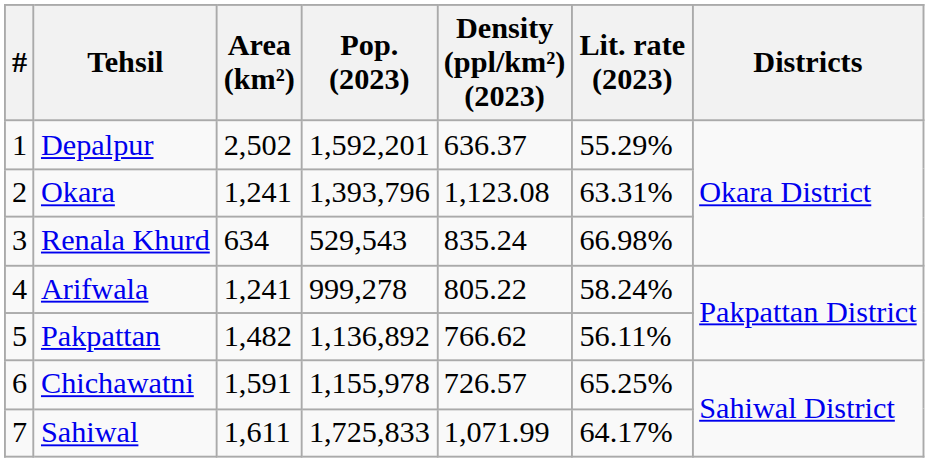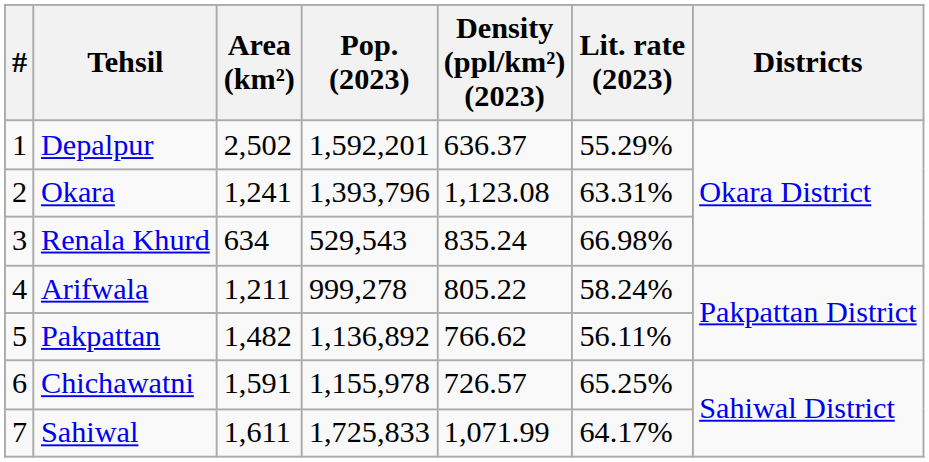 <table class="wikitable sortable">
 <tr>
 <th>#</th>
 <th>Tehsil</th>
 <th>Area<br>(km²)</th>
 <th>Pop.<br>(2023)</th>
 <th>Density<br>(ppl/km²)<br>(2023)</th>
 <th>Lit. rate<br>(2023)</th>
 <th>Districts</th>
 </tr>
 <tr>
 <td>1</td>
 <td><a href='#'>Depalpur</a></td>
 <td>2,502</td>
 <td>1,592,201</td>
 <td>636.37</td>
 <td>55.29%</td>
 <td rowspan="3"><a href='#'>Okara District</a></td>
 </tr>
 <tr>
 <td>2</td>
 <td><a href='#'>Okara</a></td>
 <td>1,241</td>
 <td>1,393,796</td>
 <td>1,123.08</td>
 <td>63.31%</td>
 </tr>
 <tr>
 <td>3</td>
 <td><a href='#'>Renala Khurd</a></td>
 <td>634</td>
 <td>529,543</td>
 <td>835.24</td>
 <td>66.98%</td>
 </tr>
 <tr>
 <td>4</td>
 <td><a href='#'>Arifwala</a></td>
-<td>1,241</td>
+<td>1,211</td>
 <td>999,278</td>
 <td>805.22</td>
 <td>58.24%</td>
 <td rowspan="2"><a href='#'>Pakpattan District</a></td>
 </tr>
 <tr>
 <td>5</td>
 <td><a href='#'>Pakpattan</a></td>
 <td>1,482</td>
 <td>1,136,892</td>
 <td>766.62</td>
 <td>56.11%</td>
 </tr>
 <tr>
 <td>6</td>
 <td><a href='#'>Chichawatni</a></td>
 <td>1,591</td>
 <td>1,155,978</td>
 <td>726.57</td>
 <td>65.25%</td>
 <td rowspan="2"><a href='#'>Sahiwal District</a></td>
 </tr>
 <tr>
 <td>7</td>
 <td><a href='#'>Sahiwal</a></td>
 <td>1,611</td>
 <td>1,725,833</td>
 <td>1,071.99</td>
 <td>64.17%</td>
 </tr>
 </table>
